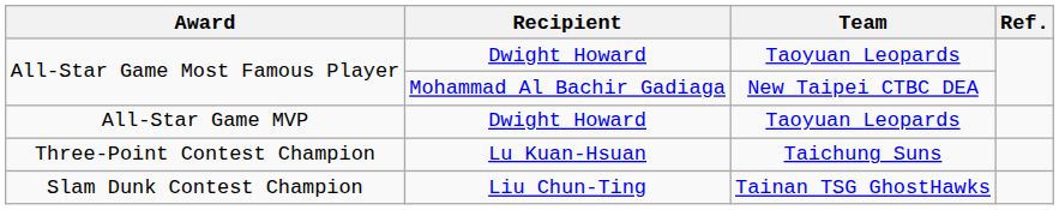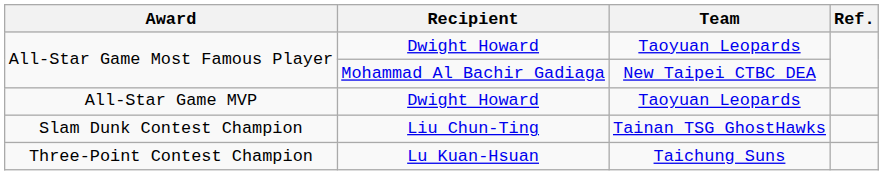 <table class="wikitable" style="text-align:center">
 <tr>
 <th>Award</th>
 <th>Recipient</th>
 <th>Team</th>
 <th>Ref.</th>
 </tr>
 <tr>
 <td rowspan=2>All-Star Game Most Famous Player</td>
 <td><a href='#'>Dwight Howard</a></td>
 <td><a href='#'>Taoyuan Leopards</a></td>
 <td rowspan=2></td>
 </tr>
 <tr>
 <td><a href='#'>Mohammad Al Bachir Gadiaga</a></td>
 <td><a href='#'>New Taipei CTBC DEA</a></td>
 </tr>
 <tr>
 <td>All-Star Game MVP</td>
 <td><a href='#'>Dwight Howard</a></td>
 <td><a href='#'>Taoyuan Leopards</a></td>
 <td></td>
 </tr>
 <tr>
+<td>Slam Dunk Contest Champion</td>
+<td><a href='#'>Liu Chun-Ting</a></td>
+<td><a href='#'>Tainan TSG GhostHawks</a></td>
+<td></td>
+</tr>
+<tr>
 <td>Three-Point Contest Champion</td>
 <td><a href='#'>Lu Kuan-Hsuan</a></td>
 <td><a href='#'>Taichung Suns</a></td>
 <td></td>
 </tr>
-<tr>
-<td>Slam Dunk Contest Champion</td>
-<td><a href='#'>Liu Chun-Ting</a></td>
-<td><a href='#'>Tainan TSG GhostHawks</a></td>
-<td></td>
-</tr>
 </table>
